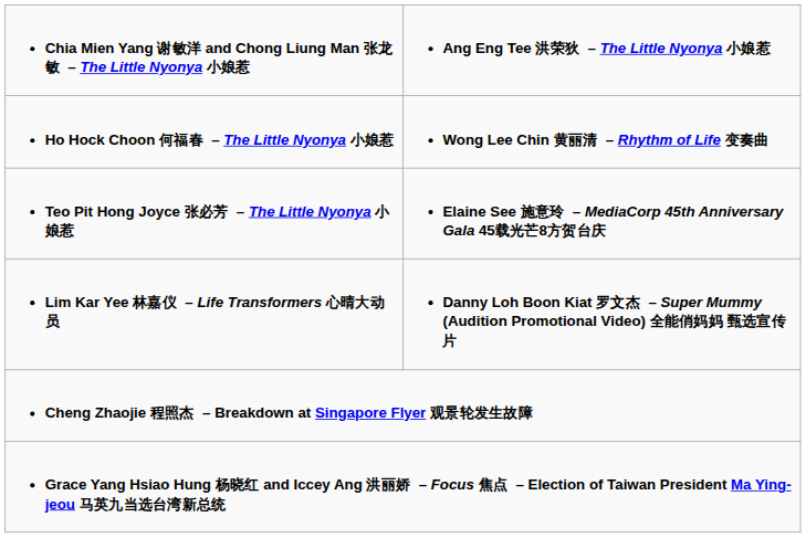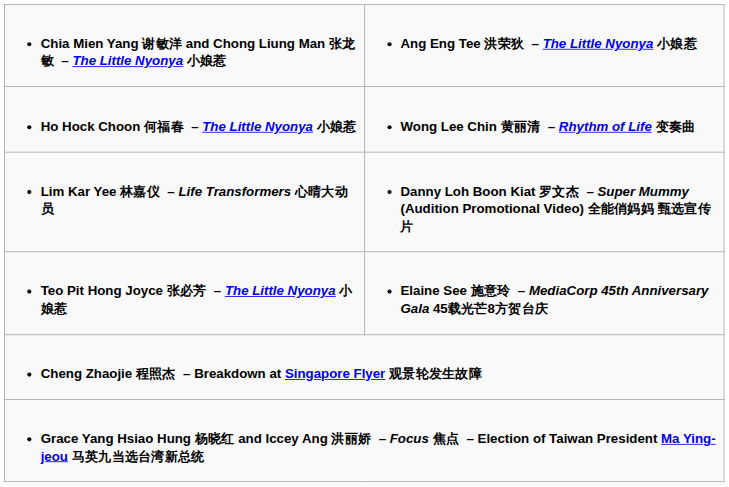 <table class=wikitable>
 <tr>
 <td valign="top" width="50%"><div></div><br><ul><li><strong>Chia Mien Yang 谢敏洋 and Chong Liung Man 张龙敏  –  <em><a href='#'>The Little Nyonya</a></em> 小娘惹</strong></li></ul></td>
 <td valign="top" width="50%"><div></div><br><ul><li><strong>Ang Eng Tee 洪荣狄  – <em><a href='#'>The Little Nyonya</a></em> 小娘惹</strong></li></ul></td>
 </tr>
 <tr>
 <td valign="top" width="50%"><div></div><br><ul><li><strong>Ho Hock Choon 何福春  – <em><a href='#'>The Little Nyonya</a></em> 小娘惹</strong></li></ul></td>
 <td valign="top" width="50%"><div></div><br><ul><li><strong>Wong Lee Chin 黄丽清  – <em><a href='#'>Rhythm of Life</a></em> 变奏曲</strong></li></ul></td>
 </tr>
 <tr>
+<td valign="top" width="50%"><div></div><br><ul><li><strong>Lim Kar Yee 林嘉仪  – <em>Life Transformers</em> 心晴大动员</strong></li></ul></td>
+<td valign="top" width="50%"><div></div><br><ul><li><strong>Danny Loh Boon Kiat 罗文杰  – <em>Super Mummy</em> (Audition Promotional Video) 全能俏妈妈 甄选宣传片</strong></li></ul></td>
+</tr>
+<tr>
 <td valign="top" width="50%"><div></div><br><ul><li><strong>Teo Pit Hong Joyce 张必芳  – <em><a href='#'>The Little Nyonya</a></em> 小娘惹</strong></li></ul></td>
 <td valign="top" width="50%"><div></div><br><ul><li><strong>Elaine See 施意玲  – <em>MediaCorp 45th Anniversary Gala</em> 45载光芒8方贺台庆</strong></li></ul></td>
-</tr>
-<tr>
-<td valign="top" width="50%"><div></div><br><ul><li><strong>Lim Kar Yee 林嘉仪  – <em>Life Transformers</em> 心晴大动员</strong></li></ul></td>
-<td valign="top" width="50%"><div></div><br><ul><li><strong>Danny Loh Boon Kiat 罗文杰  – <em>Super Mummy</em> (Audition Promotional Video) 全能俏妈妈 甄选宣传片</strong></li></ul></td>
 </tr>
 <tr>
 <td colspan="2" valign="top" width="50%"><div></div><br><ul><li><strong>Cheng Zhaojie 程照杰  – Breakdown at <a href='#'>Singapore Flyer</a> 观景轮发生故障</strong></li></ul></td>
 </tr>
 <tr>
 <td colspan="2" valign="top" width="50%"><div></div><br><ul><li><strong>Grace Yang Hsiao Hung 杨晓红 and Iccey Ang 洪丽娇  – <em>Focus</em> 焦点   – Election of Taiwan President <a href='#'>Ma Ying-jeou</a> 马英九当选台湾新总统</strong></li></ul></td>
 </tr>
 </table>
